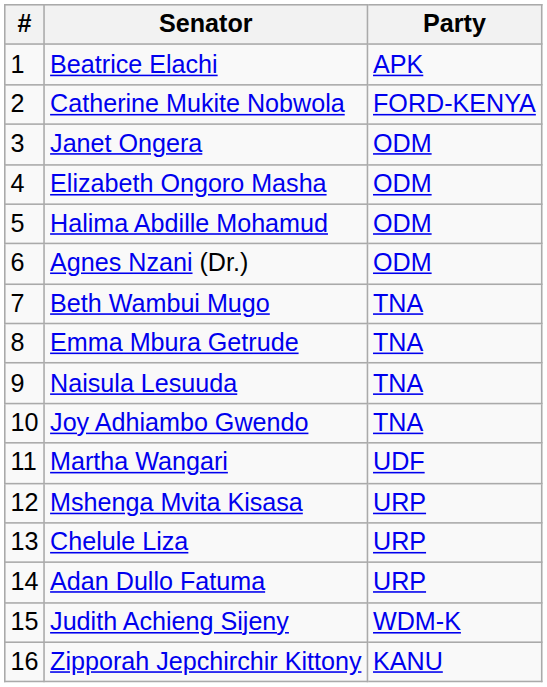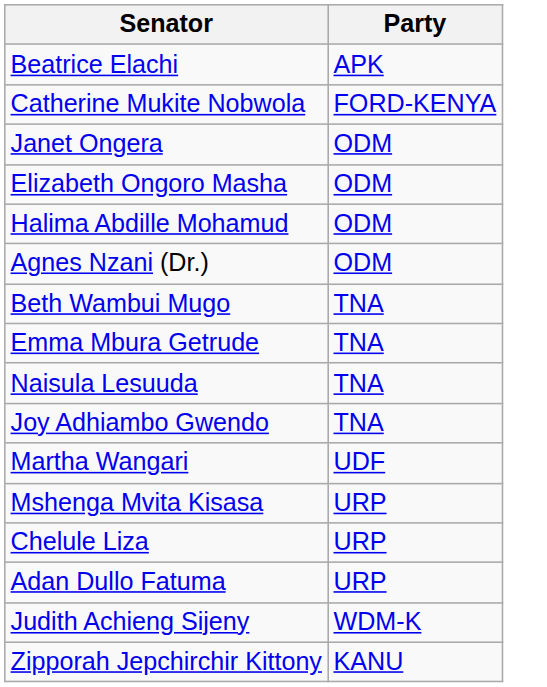 <table class="wikitable sortable">
 <tr>
-<th>#</th>
 <th>Senator</th>
 <th>Party</th>
 </tr>
 <tr>
-<td>1</td>
 <td><a href='#'>Beatrice Elachi</a></td>
 <td><a href='#'>APK</a></td>
 </tr>
 <tr>
-<td>2</td>
 <td><a href='#'>Catherine Mukite Nobwola</a></td>
 <td><a href='#'>FORD-KENYA</a></td>
 </tr>
 <tr>
-<td>3</td>
 <td><a href='#'>Janet Ongera</a></td>
 <td><a href='#'>ODM</a></td>
 </tr>
 <tr>
-<td>4</td>
 <td><a href='#'>Elizabeth Ongoro Masha</a></td>
 <td><a href='#'>ODM</a></td>
 </tr>
 <tr>
-<td>5</td>
 <td><a href='#'>Halima Abdille Mohamud</a></td>
 <td><a href='#'>ODM</a></td>
 </tr>
 <tr>
-<td>6</td>
 <td><a href='#'>Agnes Nzani</a> (Dr.)</td>
 <td><a href='#'>ODM</a></td>
 </tr>
 <tr>
-<td>7</td>
 <td><a href='#'>Beth Wambui Mugo</a></td>
 <td><a href='#'>TNA</a></td>
 </tr>
 <tr>
-<td>8</td>
 <td><a href='#'>Emma Mbura Getrude</a></td>
 <td><a href='#'>TNA</a></td>
 </tr>
 <tr>
-<td>9</td>
 <td><a href='#'>Naisula Lesuuda</a></td>
 <td><a href='#'>TNA</a></td>
 </tr>
 <tr>
-<td>10</td>
 <td><a href='#'>Joy Adhiambo Gwendo</a></td>
 <td><a href='#'>TNA</a></td>
 </tr>
 <tr>
-<td>11</td>
 <td><a href='#'>Martha Wangari</a></td>
 <td><a href='#'>UDF</a></td>
 </tr>
 <tr>
-<td>12</td>
 <td><a href='#'>Mshenga Mvita Kisasa</a></td>
 <td><a href='#'>URP</a></td>
 </tr>
 <tr>
-<td>13</td>
 <td><a href='#'>Chelule Liza</a></td>
 <td><a href='#'>URP</a></td>
 </tr>
 <tr>
-<td>14</td>
 <td><a href='#'>Adan Dullo Fatuma</a></td>
 <td><a href='#'>URP</a></td>
 </tr>
 <tr>
-<td>15</td>
 <td><a href='#'>Judith Achieng Sijeny</a></td>
 <td><a href='#'>WDM-K</a></td>
 </tr>
 <tr>
-<td>16</td>
 <td><a href='#'>Zipporah Jepchirchir Kittony</a></td>
 <td><a href='#'>KANU</a></td>
 </tr>
 </table>
